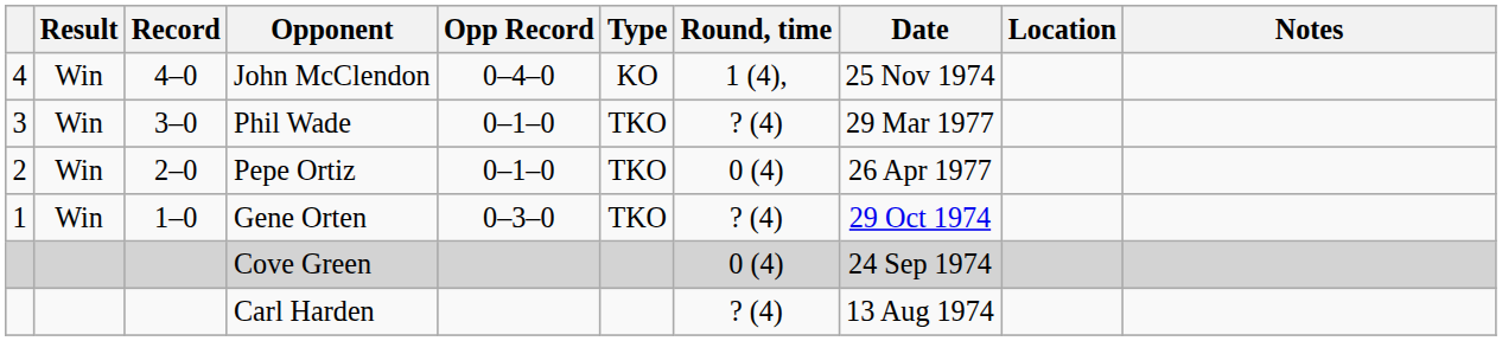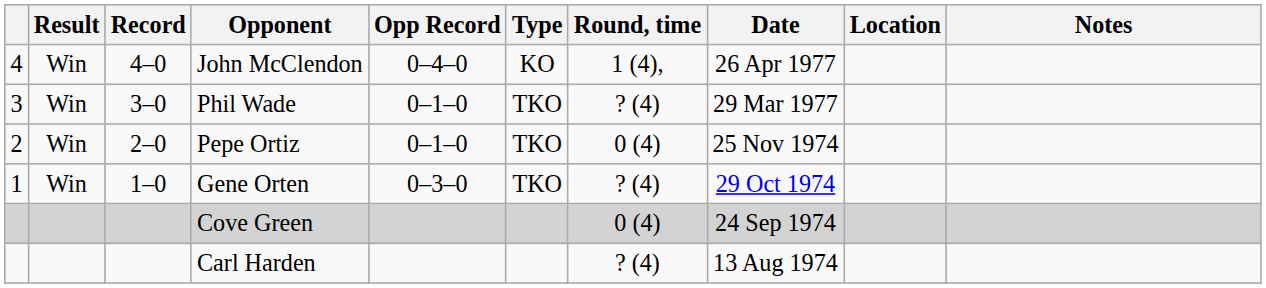 <table class="wikitable" style="text-align:center; font-size:95%">
 <tr>
 <th></th>
 <th>Result</th>
 <th>Record</th>
 <th>Opponent</th>
 <th>Opp Record</th>
 <th>Type</th>
 <th>Round, time</th>
 <th>Date</th>
 <th>Location</th>
 <th width=25%>Notes</th>
 </tr>
 <tr>
 <td>4</td>
 <td>Win</td>
 <td>4–0</td>
 <td align=left> John McClendon</td>
 <td>0–4–0</td>
 <td>KO</td>
 <td>1 (4), </td>
-<td>25 Nov 1974</td>
+<td>26 Apr 1977</td>
 <td align=left> </td>
 <td></td>
 </tr>
 <tr>
 <td>3</td>
 <td>Win</td>
 <td>3–0</td>
 <td align=left> Phil Wade</td>
 <td>0–1–0</td>
 <td>TKO</td>
 <td>? (4)</td>
 <td>29 Mar 1977</td>
 <td align=left> </td>
 <td></td>
 </tr>
 <tr>
 <td>2</td>
 <td>Win</td>
 <td>2–0</td>
 <td align=left> Pepe Ortiz</td>
 <td>0–1–0</td>
 <td>TKO</td>
 <td>0 (4)</td>
-<td>26 Apr 1977</td>
+<td>25 Nov 1974</td>
 <td align=left> </td>
 <td></td>
 </tr>
 <tr>
 <td>1</td>
 <td>Win</td>
 <td>1–0</td>
 <td align=left> Gene Orten</td>
 <td>0–3–0</td>
 <td>TKO</td>
 <td>? (4)</td>
 <td><a href='#'>29 Oct 1974</a></td>
 <td align=left> </td>
 <td align=left></td>
 </tr>
 <tr style="background:lightgrey">
 <td></td>
 <td></td>
 <td></td>
 <td align=left> Cove Green</td>
 <td></td>
 <td></td>
 <td>0 (4)</td>
 <td>24 Sep 1974</td>
 <td align=left> </td>
 <td align=left></td>
 </tr>
 <tr>
 <td></td>
 <td></td>
 <td></td>
 <td align=left> Carl Harden</td>
 <td></td>
 <td></td>
 <td>? (4)</td>
 <td>13 Aug 1974</td>
 <td align=left> </td>
 <td align=left></td>
 </tr>
 </table>
